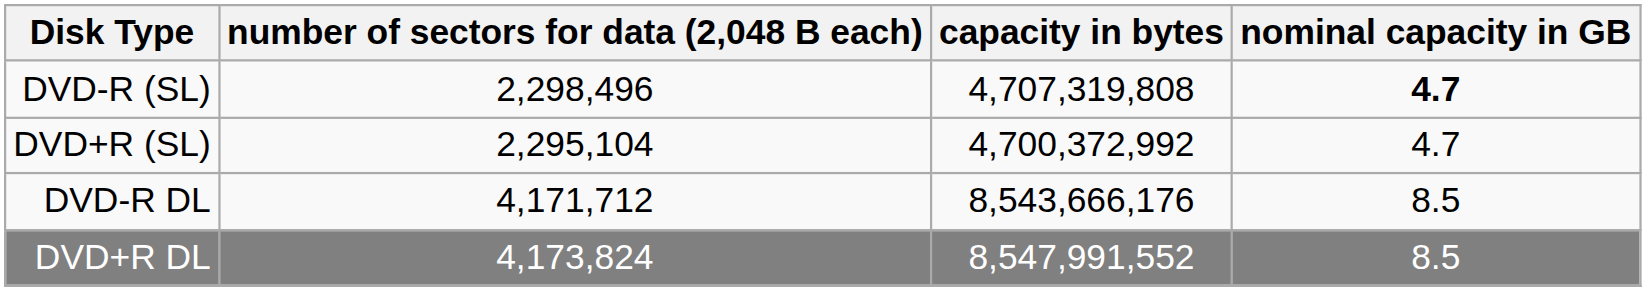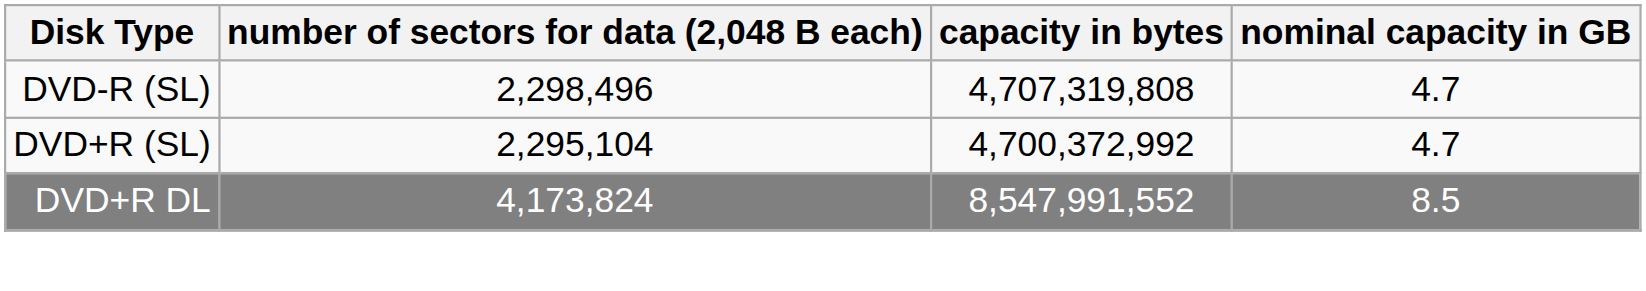 <table class="wikitable" style="text-align:center;">
 <tr>
 <th>Disk Type</th>
 <th>number of sectors for data (2,048 B each)</th>
 <th>capacity in bytes</th>
 <th>nominal capacity in GB</th>
 </tr>
 <tr>
 <td style="text-align:right;">DVD-R (SL)</td>
 <td>2,298,496</td>
 <td>4,707,319,808</td>
-<td><strong>4.7</strong></td>
+<td>4.7</td>
 </tr>
 <tr>
 <td style="text-align:right;">DVD+R (SL)</td>
 <td>2,295,104</td>
 <td>4,700,372,992</td>
 <td>4.7</td>
-</tr>
-<tr>
-<td style="text-align:right;">DVD-R DL</td>
-<td>4,171,712</td>
-<td>8,543,666,176</td>
-<td>8.5</td>
 </tr>
 <tr style="background:gray; color:white">
 <td style="text-align:right;">DVD+R DL</td>
 <td>4,173,824</td>
 <td>8,547,991,552</td>
 <td>8.5</td>
 </tr>
 <tr>
 </tr>
 </table>
